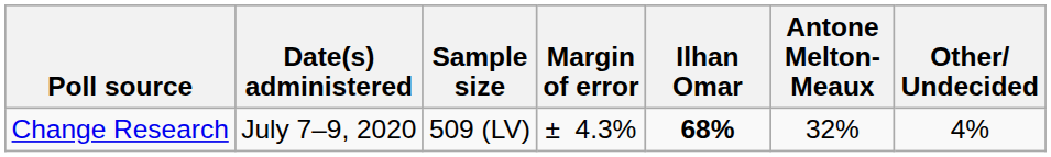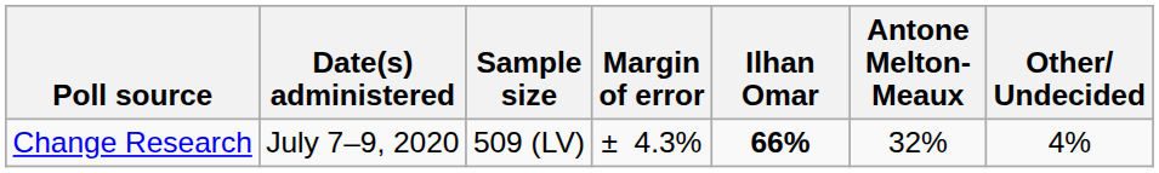 <table class="wikitable" style="font-size:90%;text-align:center;">
 <tr valign=bottom>
 <th>Poll source</th>
 <th>Date(s)<br>administered</th>
 <th>Sample<br>size</th>
 <th>Margin<br>of error</th>
 <th style="width:60px;">Ilhan<br>Omar</th>
 <th style="width:60px;">Antone<br>Melton-Meaux</th>
 <th>Other/<br>Undecided</th>
 </tr>
 <tr>
 <td style="text-align:left;"><a href='#'>Change Research</a></td>
 <td>July 7–9, 2020</td>
 <td>509 (LV)</td>
 <td>±  4.3%</td>
-<td><strong>68%</strong></td>
+<td><strong>66%</strong></td>
 <td>32%</td>
 <td>4%</td>
 </tr>
 </table>
